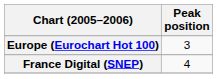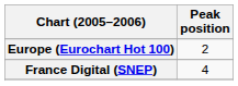 <table class="wikitable sortable plainrowheaders" style="text-align:center">
 <tr>
 <th>Chart (2005–2006)</th>
 <th>Peak<br>position</th>
 </tr>
 <tr>
 </tr>
 <tr>
 </tr>
 <tr>
 </tr>
 <tr>
 <th scope="row">Europe (<a href='#'>Eurochart Hot 100</a>)</th>
-<td>3</td>
+<td>2</td>
 </tr>
 <tr>
 </tr>
 <tr>
 <th scope="row">France Digital (<a href='#'>SNEP</a>)</th>
 <td>4</td>
 </tr>
 <tr>
 </tr>
 <tr>
 </tr>
 <tr>
 </tr>
 </table>
